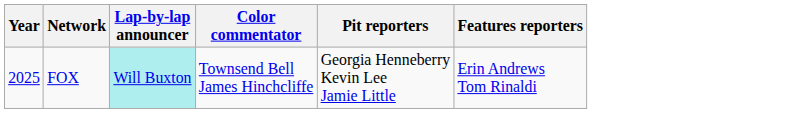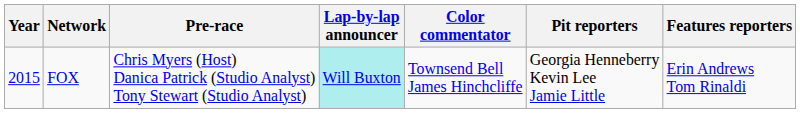 <table class="wikitable">
 <tr style="background:#efefef;">
 <th>Year</th>
 <th>Network</th>
+<th>Pre-race</th>
 <th><a href='#'>Lap-by-lap</a><br>announcer</th>
 <th><a href='#'>Color<br>commentator</a></th>
 <th>Pit reporters</th>
 <th>Features reporters</th>
 </tr>
 <tr>
-<td><a href='#'>2025</a></td>
+<td><a href='#'>2015</a></td>
 <td><a href='#'>FOX</a></td>
+<td><a href='#'>Chris Myers</a> (<a href='#'>Host</a>)<br><a href='#'>Danica Patrick</a> (<a href='#'>Studio Analyst</a>)<br><a href='#'>Tony Stewart</a> (<a href='#'>Studio Analyst</a>)</td>
 <td style="background: paleturquoise;"><a href='#'>Will Buxton</a></td>
 <td><a href='#'>Townsend Bell</a><br><a href='#'>James Hinchcliffe</a></td>
 <td>Georgia Henneberry<br>Kevin Lee<br><a href='#'>Jamie Little</a></td>
 <td><a href='#'>Erin Andrews</a><br><a href='#'>Tom Rinaldi</a></td>
 </tr>
 </table>
